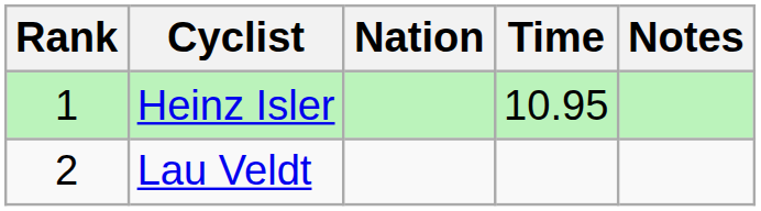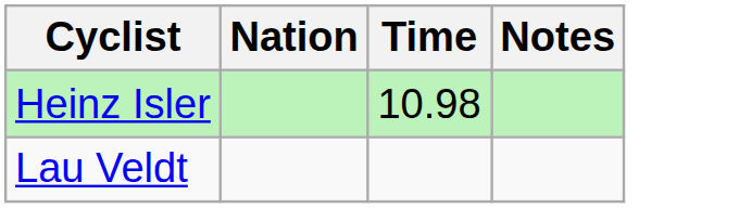 <table class="wikitable sortable" style="text-align:center;">
 <tr>
-<th>Rank</th>
 <th>Cyclist</th>
 <th>Nation</th>
 <th>Time</th>
 <th>Notes</th>
 </tr>
 <tr bgcolor=bbf3bb>
-<td>1</td>
 <td align=left><a href='#'>Heinz Isler</a></td>
 <td align=left></td>
-<td>10.95</td>
+<td>10.98</td>
 <td></td>
 </tr>
 <tr>
-<td>2</td>
 <td align=left><a href='#'>Lau Veldt</a></td>
 <td align=left></td>
 <td></td>
 <td></td>
 </tr>
 </table>
